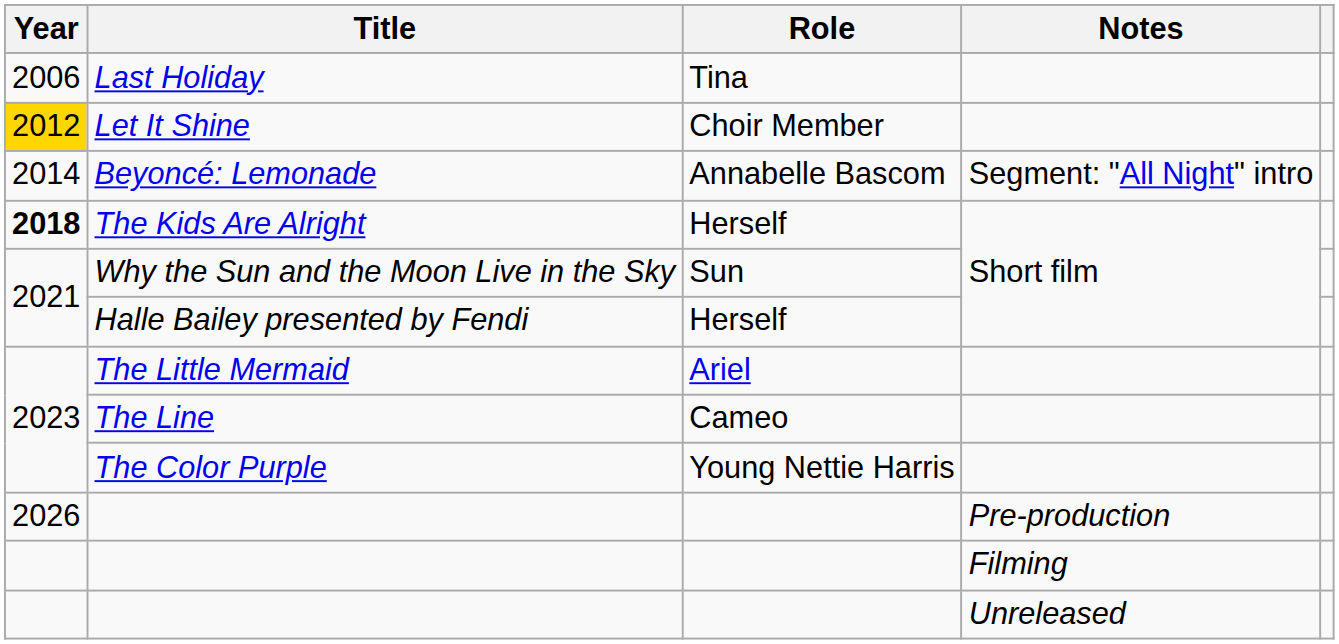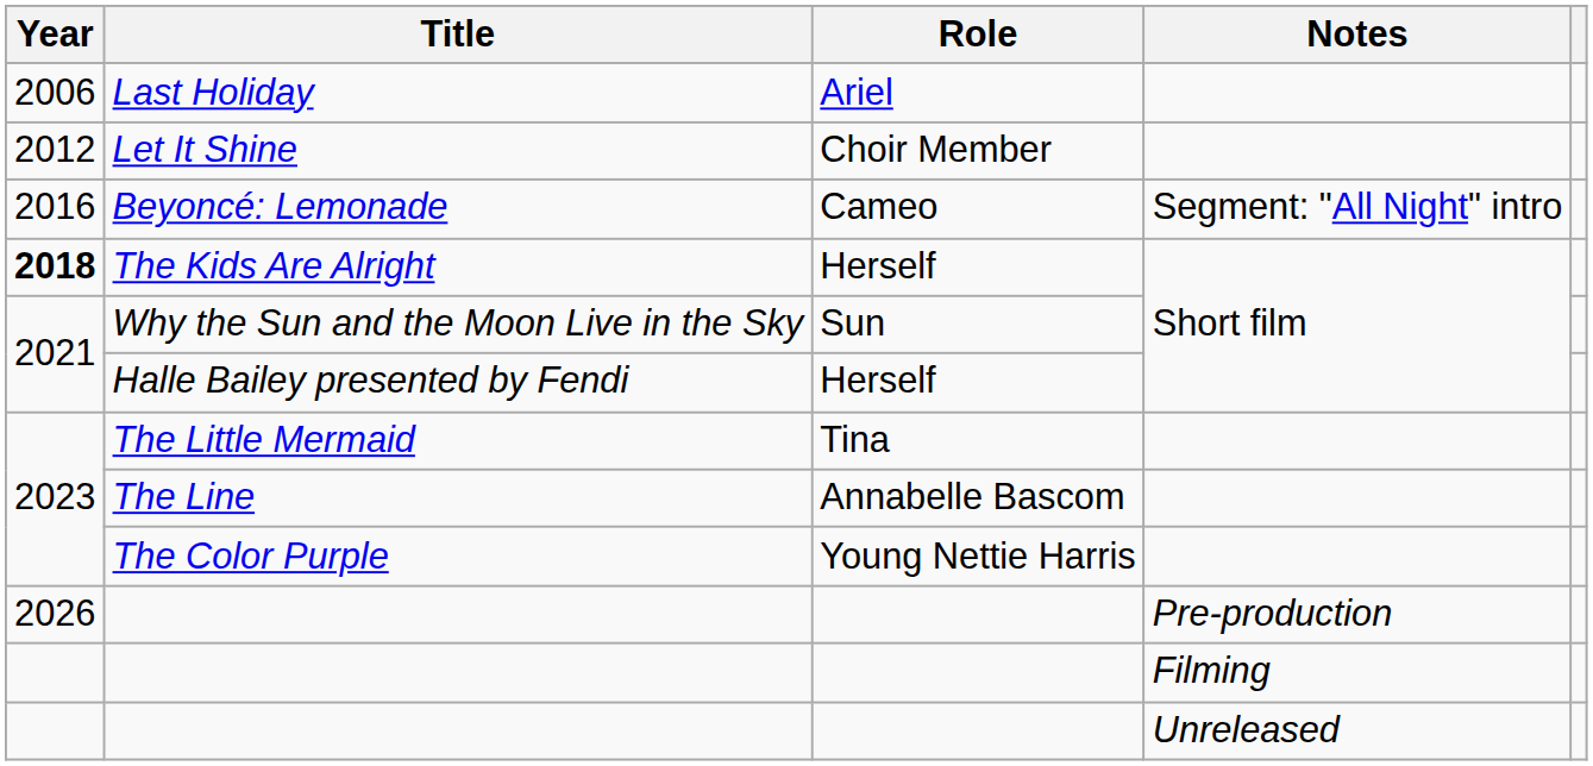 <table class="wikitable sortable">
 <tr>
 <th scope="col">Year</th>
 <th scope="col">Title</th>
 <th scope="col">Role</th>
 <th scope="col" class="unsortable">Notes</th>
 <th scope="col" class="unsortable"></th>
 </tr>
 <tr>
 <td>2006</td>
 <td><em><a href='#'>Last Holiday</a></em></td>
-<td>Tina</td>
+<td><a href='#'>Ariel</a></td>
 <td></td>
 <td style="text-align: center;"></td>
 </tr>
 <tr>
-<td style="background: gold;">2012</td>
+<td>2012</td>
 <td><em><a href='#'>Let It Shine</a></em></td>
 <td>Choir Member</td>
 <td></td>
 <td style="text-align: center;"></td>
 </tr>
 <tr>
-<td>2014</td>
+<td>2016</td>
 <td><em><a href='#'>Beyoncé: Lemonade</a></em></td>
-<td>Annabelle Bascom</td>
+<td>Cameo</td>
 <td>Segment: "<a href='#'>All Night</a>" intro</td>
 <td style="text-align: center;"></td>
 </tr>
 <tr>
 <td><strong>2018</strong></td>
 <td><em><a href='#'>The Kids Are Alright</a></em></td>
 <td>Herself</td>
 <td rowspan="3">Short film</td>
 <td style="text-align: center;"></td>
 </tr>
 <tr>
 <td rowspan="2">2021</td>
 <td><em>Why the Sun and the Moon Live in the Sky</em></td>
 <td>Sun</td>
 <td style="text-align: center;"></td>
 </tr>
 <tr>
 <td><em>Halle Bailey presented by Fendi</em></td>
 <td>Herself</td>
 <td style="text-align: center;"></td>
 </tr>
 <tr>
 <td rowspan="3">2023</td>
 <td><em><a href='#'>The Little Mermaid</a></em></td>
-<td><a href='#'>Ariel</a></td>
+<td>Tina</td>
 <td></td>
 <td style="text-align: center;"></td>
 </tr>
 <tr>
 <td><em><a href='#'>The Line</a></em></td>
-<td>Cameo</td>
+<td>Annabelle Bascom</td>
 <td></td>
 <td style="text-align: center;"></td>
 </tr>
 <tr>
 <td><em><a href='#'>The Color Purple</a></em></td>
 <td>Young Nettie Harris</td>
 <td></td>
 <td style="text-align: center;"></td>
 </tr>
 <tr>
 <td>2026</td>
 <td></td>
 <td></td>
 <td><em>Pre-production</em></td>
 <td style="text-align: center;"></td>
 </tr>
 <tr>
 <td></td>
 <td></td>
 <td></td>
 <td><em>Filming</em></td>
 <td style="text-align: center;"></td>
 </tr>
 <tr>
 <td></td>
 <td></td>
 <td></td>
 <td><em>Unreleased</em></td>
 <td style="text-align: center;"></td>
 </tr>
 </table>
